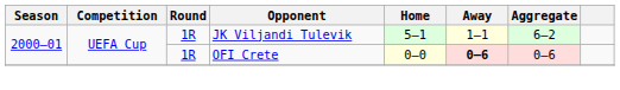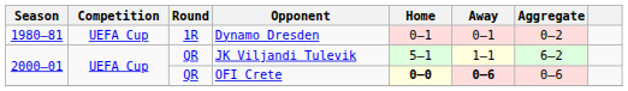 <table class="wikitable" style="text-align:center">
 <tr>
 <th width=60>Season</th>
 <th width=100>Competition</th>
 <th width=30>Round</th>
 <th width=180>Opponent</th>
 <th width=60>Home</th>
 <th width=60>Away</th>
 <th width=60>Aggregate</th>
 <th width=30></th>
 </tr>
 <tr align=center>
+<td rowspan=1><a href='#'>1980–81</a></td>
+<td rowspan=1><a href='#'>UEFA Cup</a></td>
+<td><a href='#'>1R</a></td>
+<td align=left> <a href='#'>Dynamo Dresden</a></td>
+<td bgcolor="#ffdddd">0–1</td>
+<td bgcolor="#ffdddd">0–1</td>
+<td bgcolor="#ffdddd">0–2</td>
+<td></td>
+</tr>
+<tr align=center>
 <td rowspan=2><a href='#'>2000–01</a></td>
 <td rowspan=2><a href='#'>UEFA Cup</a></td>
-<td><a href='#'>1R</a></td>
+<td><a href='#'>QR</a></td>
 <td align=left> <a href='#'>JK Viljandi Tulevik</a></td>
 <td bgcolor="#ddffdd">5–1</td>
 <td bgcolor="#ffffdd">1–1</td>
 <td bgcolor="#ddffdd">6–2</td>
 <td></td>
 </tr>
 <tr align=center>
-<td><a href='#'>1R</a></td>
+<td><a href='#'>QR</a></td>
 <td align=left> <a href='#'>OFI Crete</a></td>
-<td bgcolor="#ffffdd">0–0</td>
+<td bgcolor="#ffffdd"><strong>0–0</strong></td>
 <td bgcolor="#ffdddd"><strong>0–6</strong></td>
 <td bgcolor="#ffdddd">0–6</td>
 <td></td>
 </tr>
 <tr>
 </tr>
 <tr>
 </tr>
 </table>
